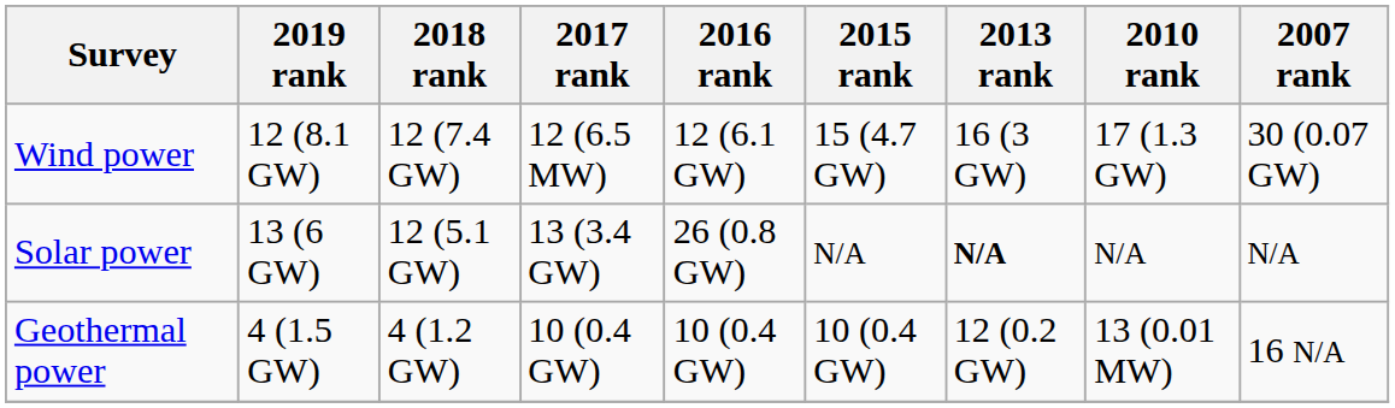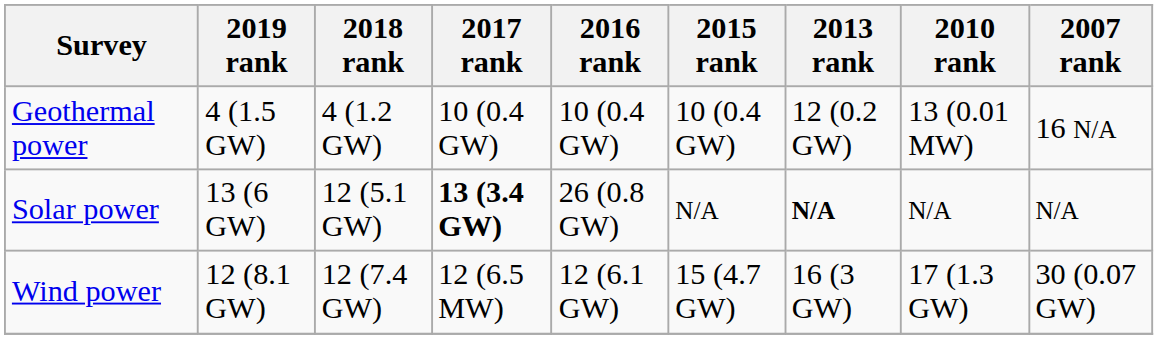 <table class="wikitable">
 <tr>
 <th>Survey</th>
 <th>2019 rank</th>
 <th>2018 rank</th>
 <th>2017 rank</th>
 <th>2016 rank</th>
 <th>2015 rank</th>
 <th>2013 rank</th>
 <th>2010 rank</th>
 <th>2007 rank</th>
 </tr>
 <tr>
+<td><a href='#'>Geothermal power</a></td>
+<td> 4 (1.5 GW)</td>
+<td> 4 (1.2 GW)</td>
+<td> 10 (0.4 GW)</td>
+<td> 10 (0.4 GW)</td>
+<td> 10 (0.4 GW)</td>
+<td> 12 (0.2 GW)</td>
+<td> 13 (0.01 MW)</td>
+<td> 16 <small>N/A</small></td>
+</tr>
+<tr>
+<td><a href='#'>Solar power</a></td>
+<td> 13 (6 GW)</td>
+<td> 12 (5.1 GW)</td>
+<td><strong> 13 (3.4 GW)</strong></td>
+<td> 26 (0.8 GW)</td>
+<td><small>N/A</small></td>
+<td><strong><small>N/A</small></strong></td>
+<td><small>N/A</small></td>
+<td><small>N/A</small></td>
+</tr>
+<tr>
 <td><a href='#'>Wind power</a></td>
 <td> 12 (8.1 GW)</td>
 <td> 12 (7.4 GW)</td>
 <td> 12 (6.5 MW)</td>
 <td> 12 (6.1 GW)</td>
 <td> 15 (4.7 GW)</td>
 <td> 16 (3 GW)</td>
 <td> 17 (1.3 GW)</td>
 <td> 30 (0.07 GW)</td>
 </tr>
 <tr>
-<td><a href='#'>Solar power</a></td>
-<td> 13 (6 GW)</td>
-<td> 12 (5.1 GW)</td>
-<td> 13 (3.4 GW)</td>
-<td> 26 (0.8 GW)</td>
-<td><small>N/A</small></td>
-<td><strong><small>N/A</small></strong></td>
-<td><small>N/A</small></td>
-<td><small>N/A</small></td>
-</tr>
-<tr>
-<td><a href='#'>Geothermal power</a></td>
-<td> 4 (1.5 GW)</td>
-<td> 4 (1.2 GW)</td>
-<td> 10 (0.4 GW)</td>
-<td> 10 (0.4 GW)</td>
-<td> 10 (0.4 GW)</td>
-<td> 12 (0.2 GW)</td>
-<td> 13 (0.01 MW)</td>
-<td> 16 <small>N/A</small></td>
-</tr>
-<tr>
 </tr>
 </table>
